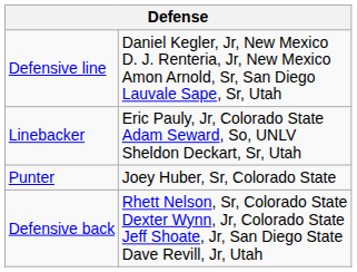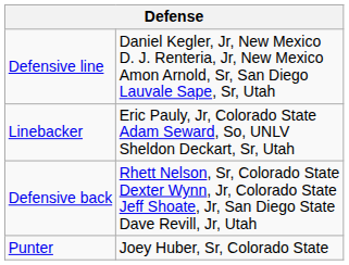 <table class="wikitable" style="font-size: 90%;">
 <tr>
 <th colspan="2">Defense</th>
 </tr>
 <tr>
 <td><a href='#'>Defensive line</a></td>
 <td>Daniel Kegler, Jr, New Mexico<br>D. J. Renteria, Jr, New Mexico<br>Amon Arnold, Sr, San Diego<br><a href='#'>Lauvale Sape</a>, Sr, Utah</td>
 </tr>
 <tr>
 <td><a href='#'>Linebacker</a></td>
 <td>Eric Pauly, Jr, Colorado State<br><a href='#'>Adam Seward</a>, So, UNLV<br>Sheldon Deckart, Sr, Utah</td>
 </tr>
 <tr>
+<td><a href='#'>Defensive back</a></td>
+<td><a href='#'>Rhett Nelson</a>, Sr, Colorado State<br><a href='#'>Dexter Wynn</a>, Jr, Colorado State<br><a href='#'>Jeff Shoate</a>, Jr, San Diego State<br>Dave Revill, Jr, Utah</td>
+</tr>
+<tr>
 <td><a href='#'>Punter</a></td>
 <td>Joey Huber, Sr, Colorado State</td>
 </tr>
-<tr>
-<td><a href='#'>Defensive back</a></td>
-<td><a href='#'>Rhett Nelson</a>, Sr, Colorado State<br><a href='#'>Dexter Wynn</a>, Jr, Colorado State<br><a href='#'>Jeff Shoate</a>, Jr, San Diego State<br>Dave Revill, Jr, Utah</td>
-</tr>
 </table>
